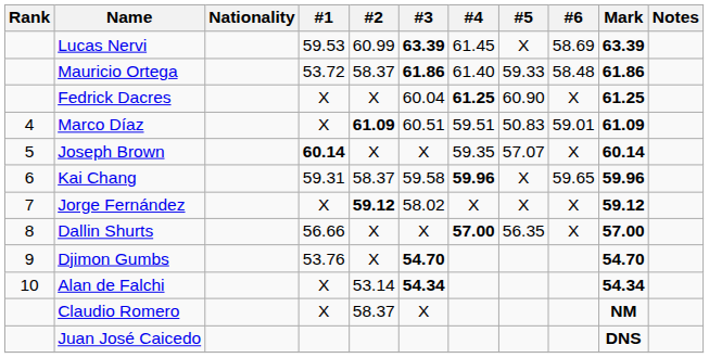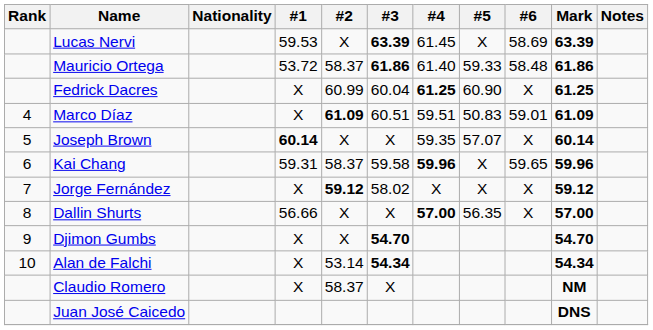 <table class="wikitable sortable" style="text-align:center">
 <tr>
 <th>Rank</th>
 <th>Name</th>
 <th>Nationality</th>
 <th>#1</th>
 <th>#2</th>
 <th>#3</th>
 <th>#4</th>
 <th>#5</th>
 <th>#6</th>
 <th>Mark</th>
 <th>Notes</th>
 </tr>
 <tr>
 <td></td>
 <td align=left><a href='#'>Lucas Nervi</a></td>
 <td align=left></td>
 <td>59.53</td>
-<td>60.99</td>
+<td>X</td>
 <td><strong>63.39</strong></td>
 <td>61.45</td>
 <td>X</td>
 <td>58.69</td>
 <td><strong>63.39</strong></td>
 <td><strong></strong></td>
 </tr>
 <tr>
 <td></td>
 <td align=left><a href='#'>Mauricio Ortega</a></td>
 <td align=left></td>
 <td>53.72</td>
 <td>58.37</td>
 <td><strong>61.86</strong></td>
 <td>61.40</td>
 <td>59.33</td>
 <td>58.48</td>
 <td><strong>61.86</strong></td>
 <td></td>
 </tr>
 <tr>
 <td></td>
 <td align=left><a href='#'>Fedrick Dacres</a></td>
 <td align=left></td>
 <td>X</td>
-<td>X</td>
+<td>60.99</td>
 <td>60.04</td>
 <td><strong>61.25</strong></td>
 <td>60.90</td>
 <td>X</td>
 <td><strong>61.25</strong></td>
 <td></td>
 </tr>
 <tr>
 <td>4</td>
 <td align=left><a href='#'>Marco Díaz</a></td>
 <td align=left></td>
 <td>X</td>
 <td><strong>61.09</strong></td>
 <td>60.51</td>
 <td>59.51</td>
 <td>50.83</td>
 <td>59.01</td>
 <td><strong>61.09</strong></td>
 <td></td>
 </tr>
 <tr>
 <td>5</td>
 <td align=left><a href='#'>Joseph Brown</a></td>
 <td align=left></td>
 <td><strong>60.14</strong></td>
 <td>X</td>
 <td>X</td>
 <td>59.35</td>
 <td>57.07</td>
 <td>X</td>
 <td><strong>60.14</strong></td>
 <td></td>
 </tr>
 <tr>
 <td>6</td>
 <td align=left><a href='#'>Kai Chang</a></td>
 <td align=left></td>
 <td>59.31</td>
 <td>58.37</td>
 <td>59.58</td>
 <td><strong>59.96</strong></td>
 <td>X</td>
 <td>59.65</td>
 <td><strong>59.96</strong></td>
 <td></td>
 </tr>
 <tr>
 <td>7</td>
 <td align=left><a href='#'>Jorge Fernández</a></td>
 <td align=left></td>
 <td>X</td>
 <td><strong>59.12</strong></td>
 <td>58.02</td>
 <td>X</td>
 <td>X</td>
 <td>X</td>
 <td><strong>59.12</strong></td>
 <td></td>
 </tr>
 <tr>
 <td>8</td>
 <td align=left><a href='#'>Dallin Shurts</a></td>
 <td align=left></td>
 <td>56.66</td>
 <td>X</td>
 <td>X</td>
 <td><strong>57.00</strong></td>
 <td>56.35</td>
 <td>X</td>
 <td><strong>57.00</strong></td>
 <td></td>
 </tr>
 <tr>
 <td>9</td>
 <td align=left><a href='#'>Djimon Gumbs</a></td>
 <td align=left></td>
-<td>53.76</td>
+<td>X</td>
 <td>X</td>
 <td><strong>54.70</strong></td>
 <td></td>
 <td></td>
 <td></td>
 <td><strong>54.70</strong></td>
 <td></td>
 </tr>
 <tr>
 <td>10</td>
 <td align=left><a href='#'>Alan de Falchi</a></td>
 <td align=left></td>
 <td>X</td>
 <td>53.14</td>
 <td><strong>54.34</strong></td>
 <td></td>
 <td></td>
 <td></td>
 <td><strong>54.34</strong></td>
 <td></td>
 </tr>
 <tr>
 <td></td>
 <td align=left><a href='#'>Claudio Romero</a></td>
 <td align=left></td>
 <td>X</td>
 <td>58.37</td>
 <td>X</td>
 <td></td>
 <td></td>
 <td></td>
 <td><strong>NM</strong></td>
 <td></td>
 </tr>
 <tr>
 <td></td>
 <td align=left><a href='#'>Juan José Caicedo</a></td>
 <td align=left></td>
 <td></td>
 <td></td>
 <td></td>
 <td></td>
 <td></td>
 <td></td>
 <td><strong>DNS</strong></td>
 <td></td>
 </tr>
 <tr>
 </tr>
 </table>
